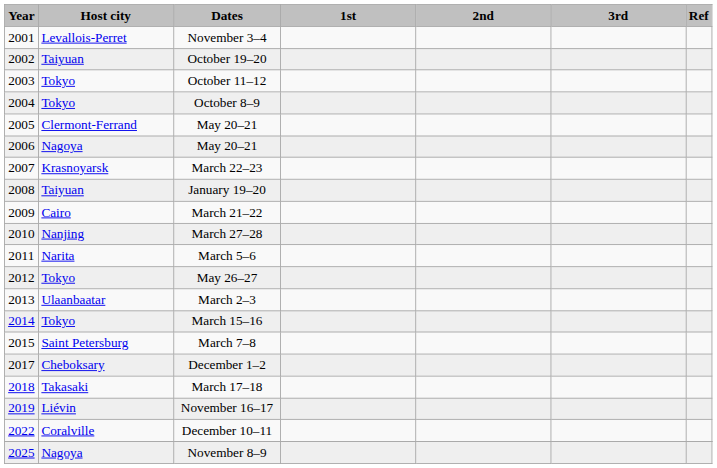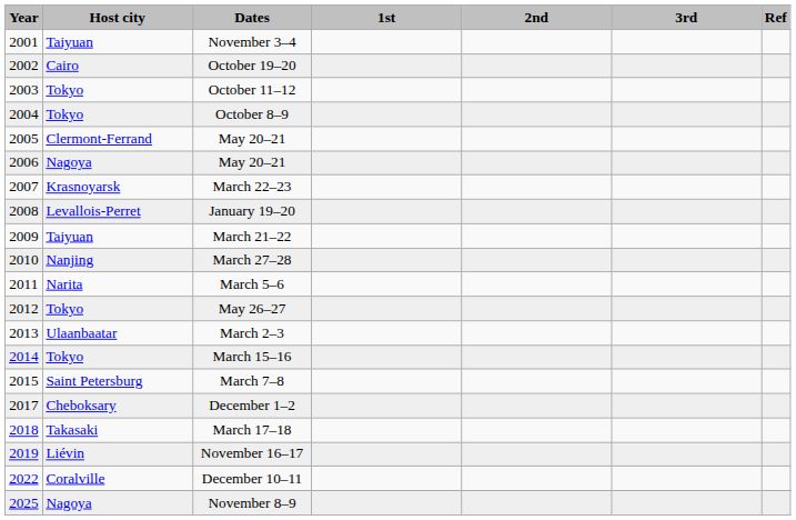 <table class="wikitable" style="text-align:left; font-size:90%">
 <tr>
 <th style="width: 30px; background-color:#C0C0C0">Year</th>
 <th style="width: 140px; background-color:#C0C0C0">Host city</th>
 <th style="width: 110px; background-color:#C0C0C0">Dates</th>
 <th style="width: 140px; background-color:#C0C0C0">1st</th>
 <th style="width: 140px; background-color:#C0C0C0">2nd</th>
 <th style="width: 140px; background-color:#C0C0C0">3rd</th>
 <th style="width: 20px; background-color:#C0C0C0">Ref</th>
 </tr>
 <tr>
 <td align="center">2001</td>
-<td> <a href='#'>Levallois-Perret</a></td>
+<td> <a href='#'>Taiyuan</a></td>
 <td align="center">November 3–4</td>
 <td></td>
 <td></td>
 <td></td>
 <td></td>
 </tr>
 <tr bgcolor="efefef">
 <td align="center">2002</td>
-<td> <a href='#'>Taiyuan</a></td>
+<td> <a href='#'>Cairo</a></td>
 <td align="center">October 19–20</td>
 <td></td>
 <td></td>
 <td></td>
 <td></td>
 </tr>
 <tr>
 <td align="center">2003</td>
 <td> <a href='#'>Tokyo</a></td>
 <td align="center">October 11–12</td>
 <td></td>
 <td></td>
 <td></td>
 <td></td>
 </tr>
 <tr bgcolor="efefef">
 <td align="center">2004</td>
 <td> <a href='#'>Tokyo</a></td>
 <td align="center">October 8–9</td>
 <td></td>
 <td></td>
 <td></td>
 <td></td>
 </tr>
 <tr>
 <td align="center">2005</td>
 <td> <a href='#'>Clermont-Ferrand</a></td>
 <td align="center">May 20–21</td>
 <td></td>
 <td></td>
 <td></td>
 <td></td>
 </tr>
 <tr bgcolor="efefef">
 <td align="center">2006</td>
 <td> <a href='#'>Nagoya</a></td>
 <td align="center">May 20–21</td>
 <td></td>
 <td></td>
 <td></td>
 <td></td>
 </tr>
 <tr>
 <td align="center">2007</td>
 <td> <a href='#'>Krasnoyarsk</a></td>
 <td align="center">March 22–23</td>
 <td></td>
 <td></td>
 <td></td>
 <td></td>
 </tr>
 <tr bgcolor="efefef">
 <td align="center">2008</td>
-<td> <a href='#'>Taiyuan</a></td>
+<td> <a href='#'>Levallois-Perret</a></td>
 <td align="center">January 19–20</td>
 <td></td>
 <td></td>
 <td></td>
 <td></td>
 </tr>
 <tr>
 <td align="center">2009</td>
-<td> <a href='#'>Cairo</a></td>
+<td> <a href='#'>Taiyuan</a></td>
 <td align="center">March 21–22</td>
 <td></td>
 <td></td>
 <td></td>
 <td></td>
 </tr>
 <tr bgcolor="efefef">
 <td align="center">2010</td>
 <td> <a href='#'>Nanjing</a></td>
 <td align="center">March 27–28</td>
 <td></td>
 <td></td>
 <td></td>
 <td></td>
 </tr>
 <tr>
 <td align="center">2011</td>
 <td> <a href='#'>Narita</a></td>
 <td align="center">March 5–6</td>
 <td></td>
 <td></td>
 <td></td>
 <td></td>
 </tr>
 <tr bgcolor="efefef">
 <td align="center">2012</td>
 <td> <a href='#'>Tokyo</a></td>
 <td align="center">May 26–27</td>
 <td></td>
 <td></td>
 <td></td>
 <td></td>
 </tr>
 <tr>
 <td align="center">2013</td>
 <td> <a href='#'>Ulaanbaatar</a></td>
 <td align="center">March 2–3</td>
 <td></td>
 <td></td>
 <td></td>
 <td></td>
 </tr>
 <tr bgcolor="efefef">
 <td align="center"><a href='#'>2014</a></td>
 <td> <a href='#'>Tokyo</a></td>
 <td align="center">March 15–16</td>
 <td></td>
 <td></td>
 <td></td>
 <td></td>
 </tr>
 <tr>
 <td align="center">2015</td>
 <td> <a href='#'>Saint Petersburg</a></td>
 <td align="center">March 7–8</td>
 <td></td>
 <td></td>
 <td></td>
 <td></td>
 </tr>
 <tr bgcolor="efefef">
 <td align="center">2017</td>
 <td> <a href='#'>Cheboksary</a></td>
 <td align="center">December 1–2</td>
 <td></td>
 <td></td>
 <td></td>
 <td></td>
 </tr>
 <tr>
 <td align="center"><a href='#'>2018</a></td>
 <td> <a href='#'>Takasaki</a></td>
 <td align="center">March 17–18</td>
 <td></td>
 <td></td>
 <td></td>
 <td></td>
 </tr>
 <tr bgcolor="efefef">
 <td align="center"><a href='#'>2019</a></td>
 <td> <a href='#'>Liévin</a></td>
 <td align="center">November 16–17</td>
 <td></td>
 <td></td>
 <td></td>
 <td></td>
 </tr>
 <tr>
 <td align="center"><a href='#'>2022</a></td>
 <td> <a href='#'>Coralville</a></td>
 <td align="center">December 10–11</td>
 <td></td>
 <td></td>
 <td></td>
 <td></td>
 </tr>
 <tr>
 </tr>
 <tr bgcolor="efefef">
 <td align="center"><a href='#'>2025</a></td>
 <td> <a href='#'>Nagoya</a></td>
 <td align="center">November 8–9</td>
 <td></td>
 <td></td>
 <td></td>
 <td></td>
 </tr>
 </table>
